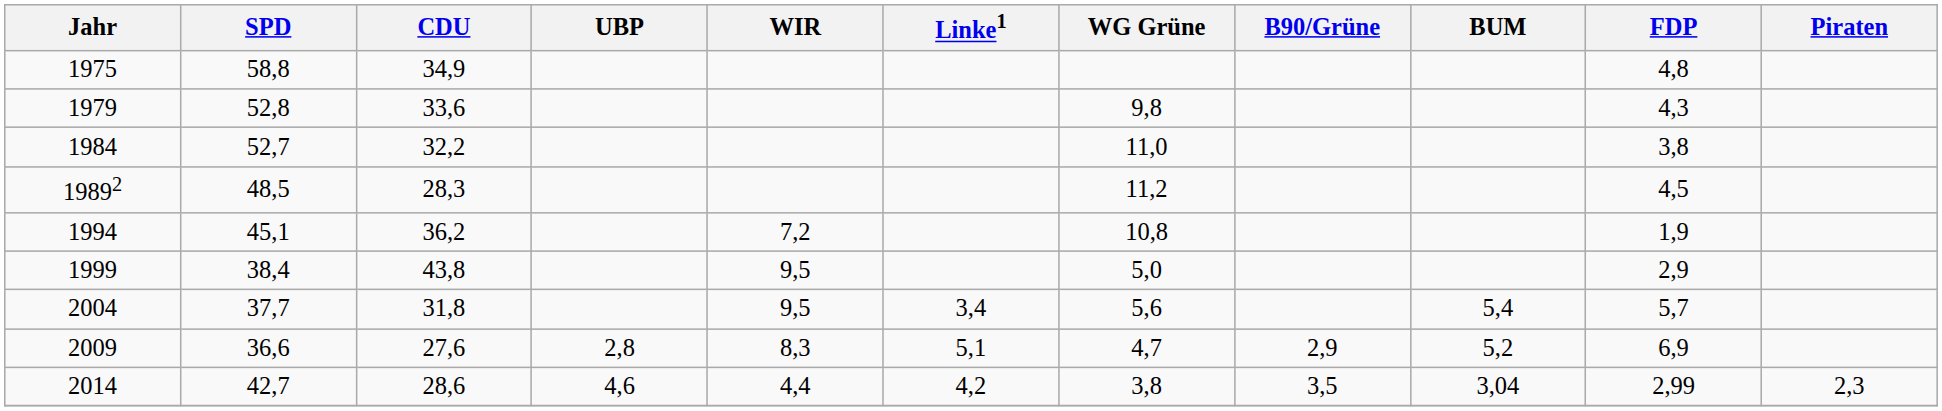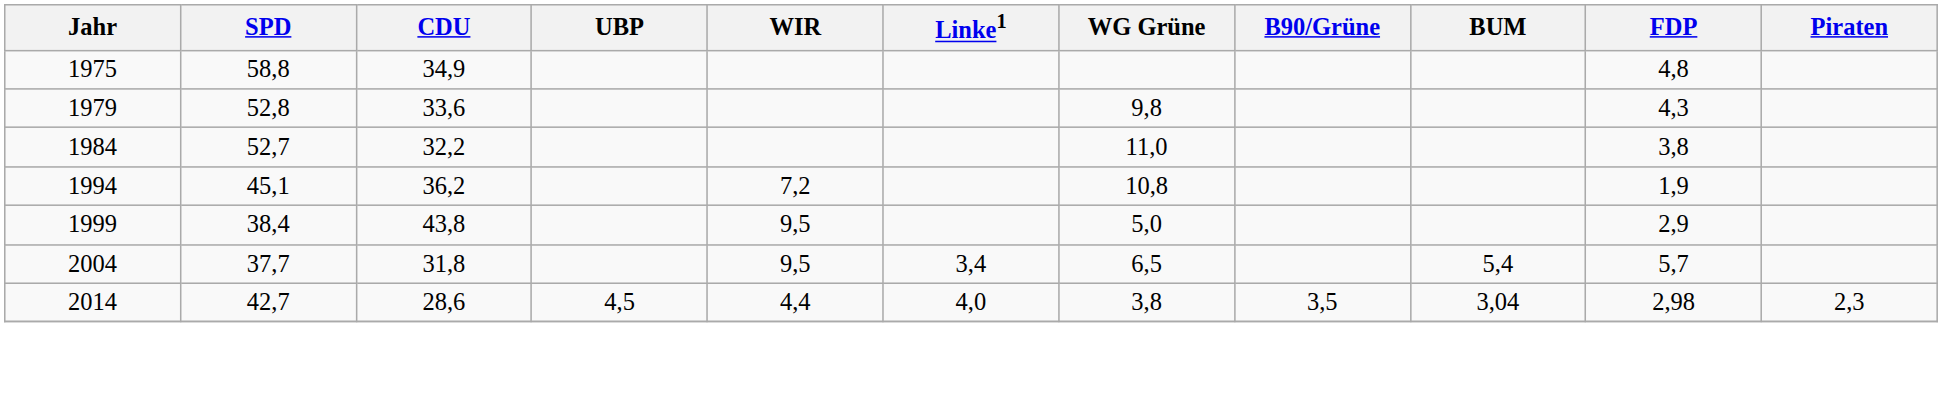 <table width="100%" class="wikitable">
 <tr>
 <th width="9%" bgcolor="#e4e0e4">Jahr</th>
 <th width="9%" bgcolor="#e4e0e4"><a href='#'>SPD</a></th>
 <th width="9%" bgcolor="#e4e0e4"><a href='#'>CDU</a></th>
 <th width="9%" bgcolor="#e4e0e4">UBP</th>
 <th width="9%" bgcolor="#e4e0e4">WIR</th>
 <th width="9%" bgcolor="#e4e0e4"><a href='#'>Linke</a><sup>1</sup></th>
 <th width="9%" bgcolor="#e4e0e4">WG Grüne</th>
 <th width="9%" bgcolor="#e4e0e4"><a href='#'>B90/Grüne</a></th>
 <th width="9%" bgcolor="#e4e0e4">BUM</th>
 <th width="9%" bgcolor="#e4e0e4"><a href='#'>FDP</a></th>
 <th width="9%" bgcolor="#e4e0e4"><a href='#'>Piraten</a></th>
 </tr>
 <tr align="center">
 <td>1975</td>
 <td>58,8</td>
 <td>34,9</td>
 <td></td>
 <td></td>
 <td></td>
 <td></td>
 <td></td>
 <td></td>
 <td>4,8</td>
 <td></td>
 </tr>
 <tr align="center">
 <td>1979</td>
 <td>52,8</td>
 <td>33,6</td>
 <td></td>
 <td></td>
 <td></td>
 <td>9,8</td>
 <td></td>
 <td></td>
 <td>4,3</td>
 <td></td>
 </tr>
 <tr align="center">
 <td>1984</td>
 <td>52,7</td>
 <td>32,2</td>
 <td></td>
 <td></td>
 <td></td>
 <td>11,0</td>
 <td></td>
 <td></td>
 <td>3,8</td>
 <td></td>
 </tr>
 <tr align="center">
-<td>1989<sup>2</sup></td>
-<td>48,5</td>
-<td>28,3</td>
-<td></td>
-<td></td>
-<td></td>
-<td>11,2</td>
-<td></td>
-<td></td>
-<td>4,5</td>
-<td></td>
-</tr>
-<tr align="center">
 <td>1994</td>
 <td>45,1</td>
 <td>36,2</td>
 <td></td>
 <td>7,2</td>
 <td></td>
 <td>10,8</td>
 <td></td>
 <td></td>
 <td>1,9</td>
 <td></td>
 </tr>
 <tr align="center">
 <td>1999</td>
 <td>38,4</td>
 <td>43,8</td>
 <td></td>
 <td>9,5</td>
 <td></td>
 <td>5,0</td>
 <td></td>
 <td></td>
 <td>2,9</td>
 <td></td>
 </tr>
 <tr align="center">
 <td>2004</td>
 <td>37,7</td>
 <td>31,8</td>
 <td></td>
 <td>9,5</td>
 <td>3,4</td>
-<td>5,6</td>
+<td>6,5</td>
 <td></td>
 <td>5,4</td>
 <td>5,7</td>
 <td></td>
 </tr>
 <tr align="center">
-<td>2009</td>
-<td>36,6</td>
-<td>27,6</td>
-<td>2,8</td>
-<td>8,3</td>
-<td>5,1</td>
-<td>4,7</td>
-<td>2,9</td>
-<td>5,2</td>
-<td>6,9</td>
-<td></td>
-</tr>
-<tr align="center">
 <td>2014</td>
 <td>42,7</td>
 <td>28,6</td>
-<td>4,6</td>
+<td>4,5</td>
 <td>4,4</td>
-<td>4,2</td>
+<td>4,0</td>
 <td>3,8</td>
 <td>3,5</td>
 <td>3,04</td>
-<td>2,99</td>
+<td>2,98</td>
 <td>2,3</td>
 </tr>
 <tr>
 </tr>
 </table>
